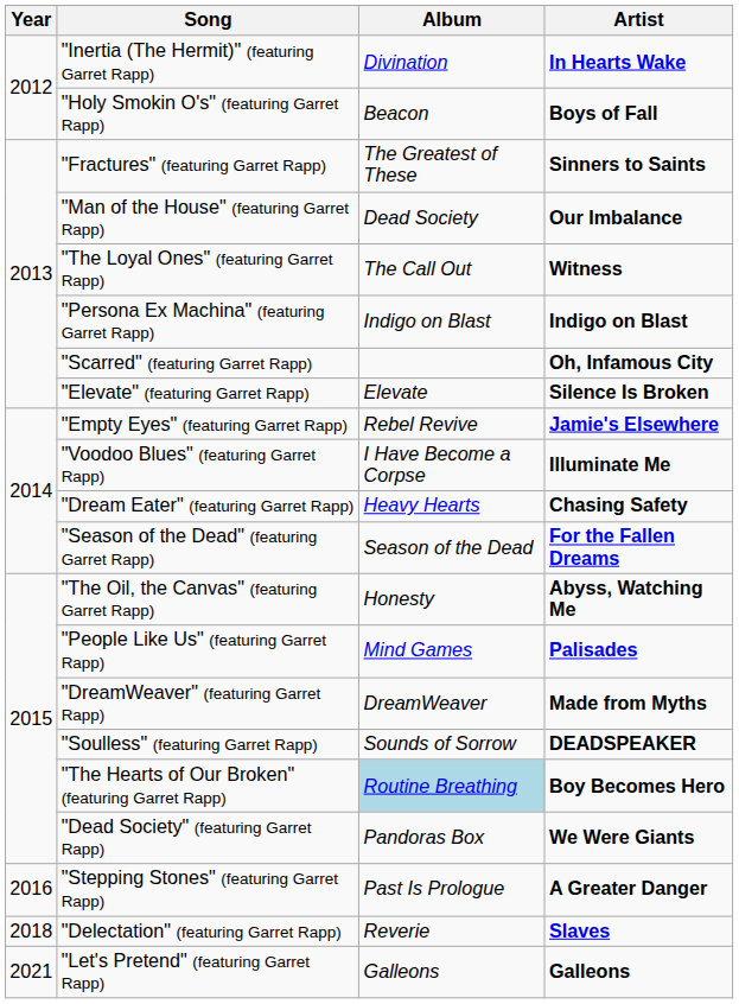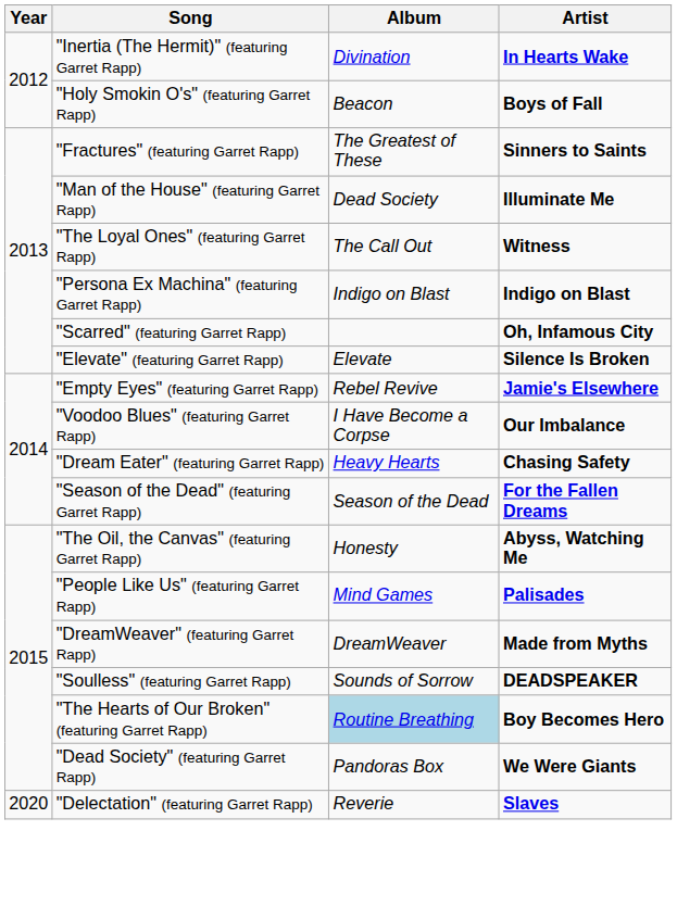 <table class="wikitable">
 <tr>
 <th>Year</th>
 <th>Song</th>
 <th>Album</th>
 <th>Artist</th>
 </tr>
 <tr>
 <td rowspan=2>2012</td>
 <td>"Inertia (The Hermit)" <small>(featuring Garret Rapp)</small></td>
 <td><em><a href='#'>Divination</a></em></td>
 <td><strong><a href='#'>In Hearts Wake</a></strong></td>
 </tr>
 <tr>
 <td>"Holy Smokin O's" <small>(featuring Garret Rapp)</small></td>
 <td><em>Beacon</em></td>
 <td><strong>Boys of Fall</strong></td>
 </tr>
 <tr>
 <td rowspan=6>2013</td>
 <td>"Fractures" <small>(featuring Garret Rapp)</small></td>
 <td><em>The Greatest of These</em></td>
 <td><strong>Sinners to Saints</strong></td>
 </tr>
 <tr>
 <td>"Man of the House" <small>(featuring Garret Rapp)</small></td>
 <td><em>Dead Society</em></td>
-<td><strong>Our Imbalance</strong></td>
+<td><strong>Illuminate Me</strong></td>
 </tr>
 <tr>
 <td>"The Loyal Ones" <small>(featuring Garret Rapp)</small></td>
 <td><em>The Call Out</em></td>
 <td><strong>Witness</strong></td>
 </tr>
 <tr>
 <td>"Persona Ex Machina" <small>(featuring Garret Rapp)</small></td>
 <td><em>Indigo on Blast</em></td>
 <td><strong>Indigo on Blast</strong></td>
 </tr>
 <tr>
 <td>"Scarred" <small>(featuring Garret Rapp)</small></td>
 <td></td>
 <td><strong>Oh, Infamous City</strong></td>
 </tr>
 <tr>
 <td>"Elevate" <small>(featuring Garret Rapp)</small></td>
 <td><em>Elevate</em></td>
 <td><strong>Silence Is Broken</strong></td>
 </tr>
 <tr>
 <td rowspan=4>2014</td>
 <td>"Empty Eyes" <small>(featuring Garret Rapp)</small></td>
 <td><em>Rebel Revive</em></td>
 <td><strong><a href='#'>Jamie's Elsewhere</a></strong></td>
 </tr>
 <tr>
 <td>"Voodoo Blues" <small>(featuring Garret Rapp)</small></td>
 <td><em>I Have Become a Corpse</em></td>
-<td><strong>Illuminate Me</strong></td>
+<td><strong>Our Imbalance</strong></td>
 </tr>
 <tr>
 <td>"Dream Eater" <small>(featuring Garret Rapp)</small></td>
 <td><em><a href='#'>Heavy Hearts</a></em></td>
 <td><strong>Chasing Safety</strong></td>
 </tr>
 <tr>
 <td>"Season of the Dead" <small>(featuring Garret Rapp)</small></td>
 <td><em>Season of the Dead</em></td>
 <td><strong><a href='#'>For the Fallen Dreams</a></strong></td>
 </tr>
 <tr>
 <td rowspan=6>2015</td>
 <td>"The Oil, the Canvas" <small>(featuring Garret Rapp)</small></td>
 <td><em>Honesty</em></td>
 <td><strong>Abyss, Watching Me</strong></td>
 </tr>
 <tr>
 <td>"People Like Us" <small>(featuring Garret Rapp)</small></td>
 <td><em><a href='#'>Mind Games</a></em></td>
 <td><strong><a href='#'>Palisades</a></strong></td>
 </tr>
 <tr>
 <td>"DreamWeaver" <small>(featuring Garret Rapp)</small></td>
 <td><em>DreamWeaver</em></td>
 <td><strong>Made from Myths</strong></td>
 </tr>
 <tr>
 <td>"Soulless" <small>(featuring Garret Rapp)</small></td>
 <td><em>Sounds of Sorrow</em></td>
 <td><strong>DEADSPEAKER</strong></td>
 </tr>
 <tr>
 <td>"The Hearts of Our Broken" <small>(featuring Garret Rapp)</small></td>
 <td style="background: lightblue;"><em><a href='#'>Routine Breathing</a></em></td>
 <td><strong>Boy Becomes Hero</strong></td>
 </tr>
 <tr>
 <td>"Dead Society" <small>(featuring Garret Rapp)</small></td>
 <td><em>Pandoras Box</em></td>
 <td><strong>We Were Giants</strong></td>
 </tr>
 <tr>
-<td>2016</td>
-<td>"Stepping Stones" <small>(featuring Garret Rapp)</small></td>
-<td><em>Past Is Prologue</em></td>
-<td><strong>A Greater Danger</strong></td>
-</tr>
-<tr>
-<td>2018</td>
+<td>2020</td>
 <td>"Delectation" <small>(featuring Garret Rapp)</small></td>
 <td><em>Reverie</em></td>
 <td><strong><a href='#'>Slaves</a></strong></td>
 </tr>
-<tr>
-<td>2021</td>
-<td>"Let's Pretend" <small>(featuring Garret Rapp)</small></td>
-<td><em>Galleons</em></td>
-<td><strong>Galleons</strong></td>
-</tr>
 </table>
